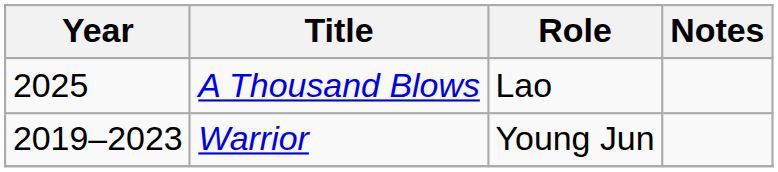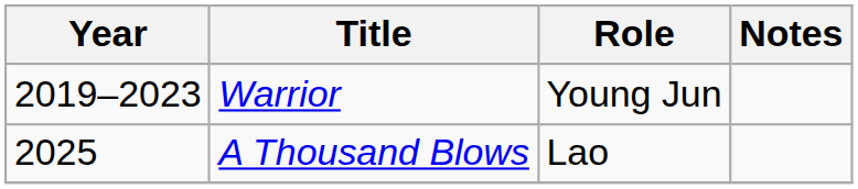 <table class="wikitable sortable">
 <tr>
 <th>Year</th>
 <th>Title</th>
 <th>Role</th>
 <th class="unsortable">Notes</th>
 </tr>
 <tr>
+<td>2019–2023</td>
+<td><em><a href='#'>Warrior</a></em></td>
+<td>Young Jun</td>
+<td></td>
+</tr>
+<tr>
 <td>2025</td>
 <td><em><a href='#'>A Thousand Blows</a></em></td>
 <td>Lao</td>
 <td></td>
 </tr>
 <tr>
-<td>2019–2023</td>
-<td><em><a href='#'>Warrior</a></em></td>
-<td>Young Jun</td>
-<td></td>
-</tr>
-<tr>
 </tr>
 </table>
